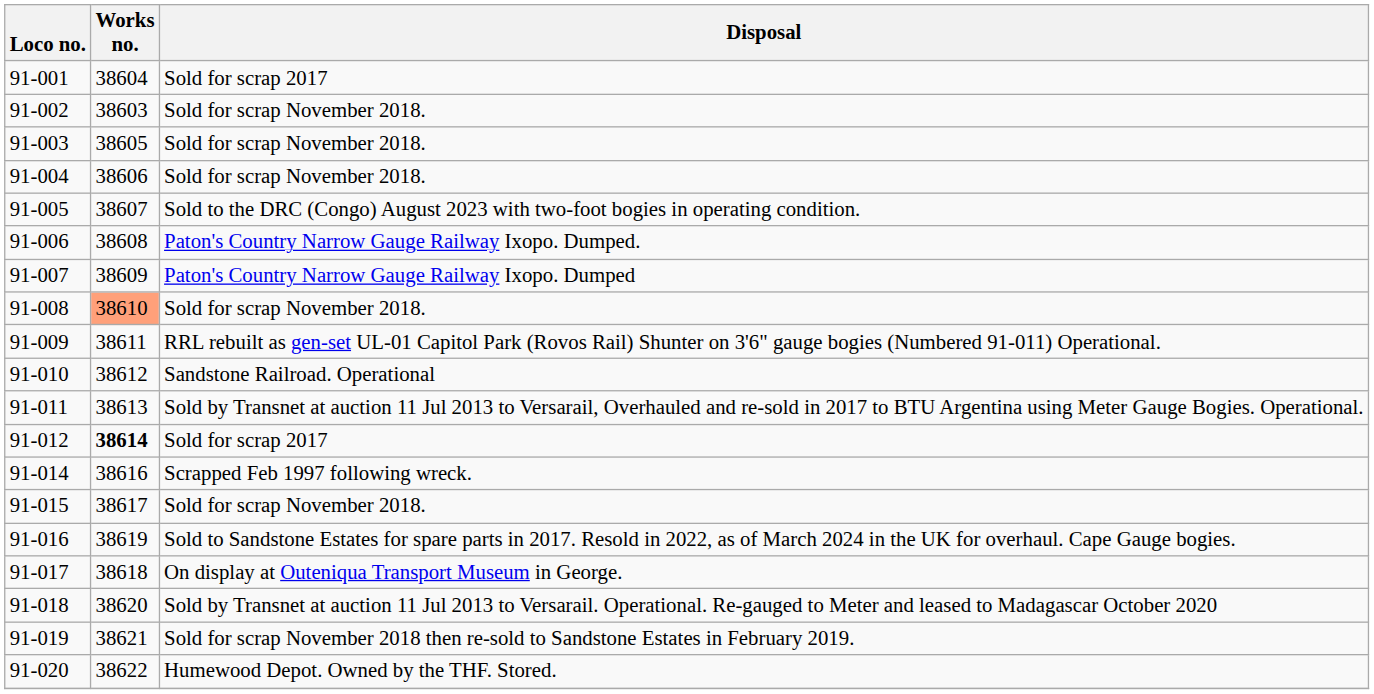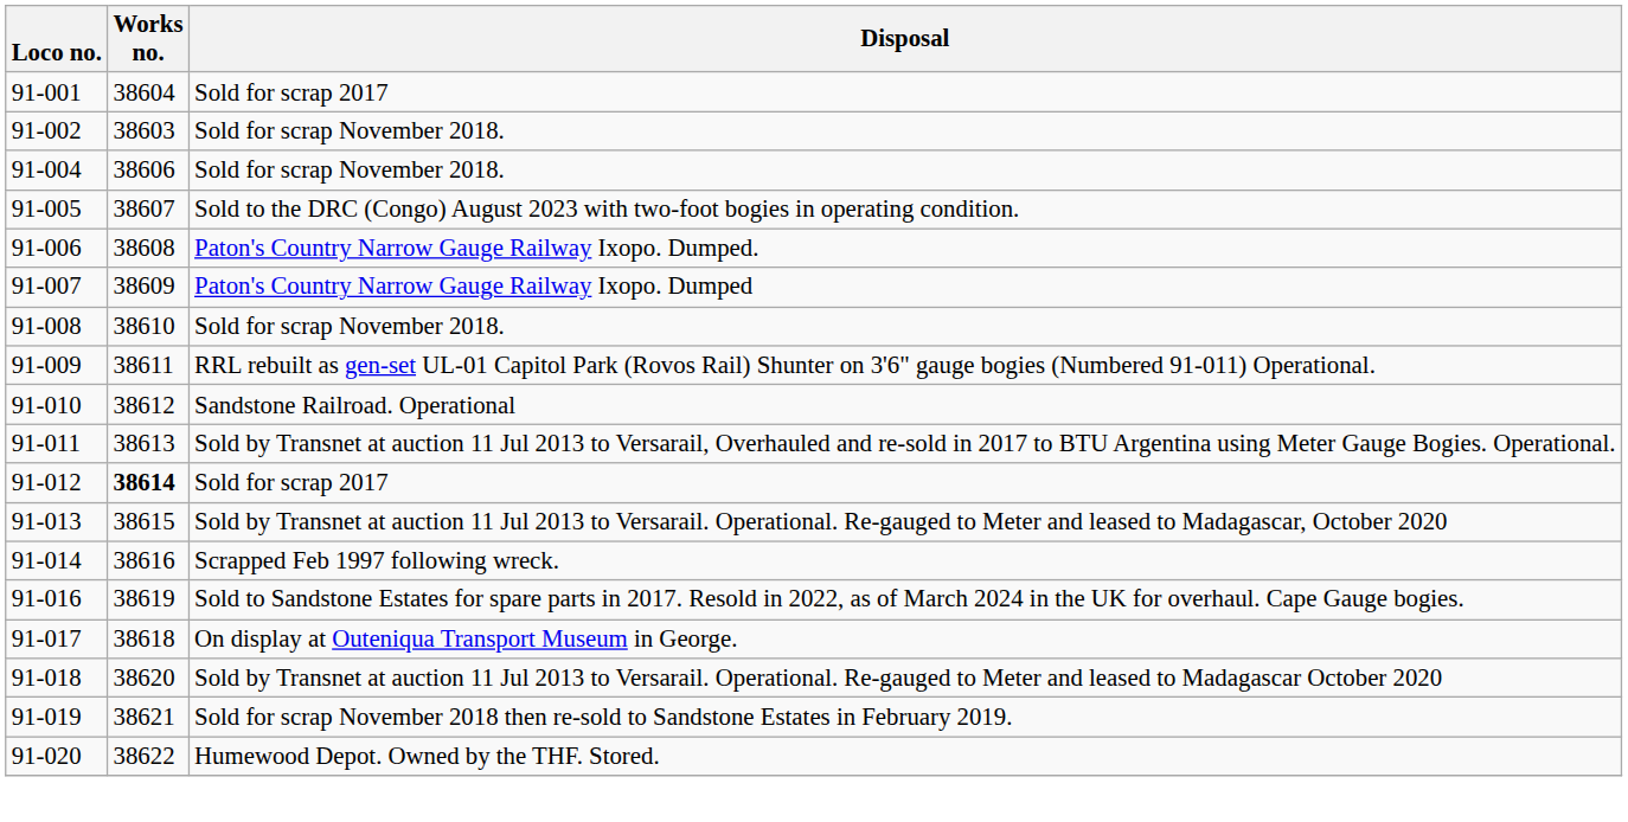 <table class="wikitable sortable" style="margin:0.5em auto; font-size:100%;">
 <tr>
 <th><br>Loco no.</th>
 <th>Works<br>no.</th>
 <th>Disposal</th>
 </tr>
 <tr>
 <td>91-001</td>
 <td>38604</td>
 <td>Sold for scrap 2017</td>
 </tr>
 <tr>
 <td>91-002</td>
 <td>38603</td>
-<td>Sold for scrap November 2018.</td>
-</tr>
-<tr>
-<td>91-003</td>
-<td>38605</td>
 <td>Sold for scrap November 2018.</td>
 </tr>
 <tr>
 <td>91-004</td>
 <td>38606</td>
 <td>Sold for scrap November 2018.</td>
 </tr>
 <tr>
 <td>91-005</td>
 <td>38607</td>
 <td>Sold to the DRC (Congo) August 2023 with two-foot bogies in operating condition.</td>
 </tr>
 <tr>
 <td>91-006</td>
 <td>38608</td>
 <td><a href='#'>Paton's Country Narrow Gauge Railway</a> Ixopo. Dumped.</td>
 </tr>
 <tr>
 <td>91-007</td>
 <td>38609</td>
 <td><a href='#'>Paton's Country Narrow Gauge Railway</a> Ixopo. Dumped</td>
 </tr>
 <tr>
 <td>91-008</td>
-<td style="background: lightsalmon;">38610</td>
+<td>38610</td>
 <td>Sold for scrap November 2018.</td>
 </tr>
 <tr>
 <td>91-009</td>
 <td>38611</td>
 <td>RRL rebuilt as <a href='#'>gen-set</a> UL-01 Capitol Park (Rovos Rail) Shunter on 3'6" gauge bogies (Numbered 91-011) Operational.</td>
 </tr>
 <tr>
 <td>91-010</td>
 <td>38612</td>
 <td>Sandstone Railroad. Operational</td>
 </tr>
 <tr>
 <td>91-011</td>
 <td>38613</td>
 <td>Sold by Transnet at auction 11 Jul 2013 to Versarail, Overhauled and re-sold in 2017 to BTU Argentina using Meter Gauge Bogies. Operational.</td>
 </tr>
 <tr>
 <td>91-012</td>
 <td><strong>38614</strong></td>
 <td>Sold for scrap 2017</td>
 </tr>
 <tr>
+<td>91-013</td>
+<td>38615</td>
+<td>Sold by Transnet at auction 11 Jul 2013 to Versarail. Operational. Re-gauged to Meter and leased to Madagascar, October 2020</td>
+</tr>
+<tr>
 <td>91-014</td>
 <td>38616</td>
 <td>Scrapped Feb 1997 following wreck.</td>
-</tr>
-<tr>
-<td>91-015</td>
-<td>38617</td>
-<td>Sold for scrap November 2018.</td>
 </tr>
 <tr>
 <td>91-016</td>
 <td>38619</td>
 <td>Sold to Sandstone Estates for spare parts in 2017. Resold in 2022, as of March 2024 in the UK for overhaul. Cape Gauge bogies.</td>
 </tr>
 <tr>
 <td>91-017</td>
 <td>38618</td>
 <td>On display at <a href='#'>Outeniqua Transport Museum</a> in George.</td>
 </tr>
 <tr>
 <td>91-018</td>
 <td>38620</td>
 <td>Sold by Transnet at auction 11 Jul 2013 to Versarail. Operational. Re-gauged to Meter and leased to Madagascar October 2020</td>
 </tr>
 <tr>
 <td>91-019</td>
 <td>38621</td>
 <td>Sold for scrap November 2018 then re-sold to Sandstone Estates in February 2019.</td>
 </tr>
 <tr>
 <td>91-020</td>
 <td>38622</td>
 <td>Humewood Depot. Owned by the THF. Stored.</td>
 </tr>
 <tr>
 </tr>
 </table>
